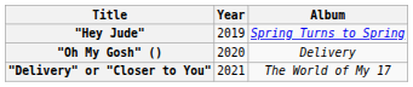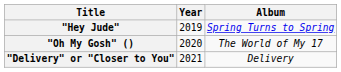 <table class="wikitable plainrowheaders" style="text-align:center;">
 <tr>
 <th scope="col">Title</th>
 <th scope="col">Year</th>
 <th scope="col">Album</th>
 </tr>
 <tr>
 <th scope="row">"Hey Jude"</th>
 <td>2019</td>
 <td><em><a href='#'>Spring Turns to Spring</a></em></td>
 </tr>
 <tr>
 <th scope="row">"Oh My Gosh" ()</th>
 <td>2020</td>
-<td><em>Delivery</em></td>
+<td><em>The World of My 17</em></td>
 </tr>
 <tr>
 <th scope="row">"Delivery" or "Closer to You"</th>
 <td>2021</td>
-<td><em>The World of My 17</em></td>
+<td><em>Delivery</em></td>
 </tr>
 </table>
